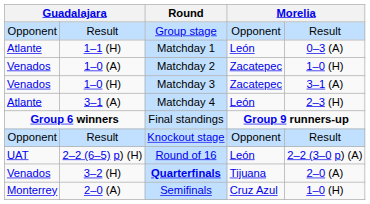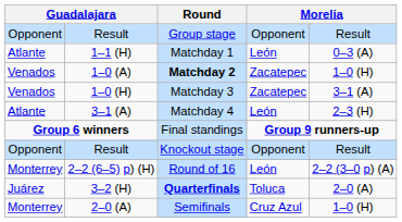 <table class="wikitable" style="text-align:center">
 <tr>
 <th colspan=4><a href='#'>Guadalajara</a></th>
 <th>Round</th>
 <th colspan=4><a href='#'>Morelia</a></th>
 </tr>
 <tr style="background:#c1e0ff;">
 <td>Opponent</td>
 <td colspan=3>Result</td>
 <td><a href='#'>Group stage</a></td>
 <td>Opponent</td>
 <td colspan=3>Result</td>
 </tr>
 <tr>
 <td align=left><a href='#'>Atlante</a></td>
 <td colspan=3><a href='#'>1–1</a> (H)</td>
 <td style="background:#c1e0ff;">Matchday 1</td>
 <td align=left><a href='#'>León</a></td>
 <td colspan=3><a href='#'>0–3</a> (A)</td>
 </tr>
 <tr>
 <td align=left><a href='#'>Venados</a></td>
 <td colspan=3><a href='#'>1–0</a> (A)</td>
-<td style="background:#c1e0ff;">Matchday 2</td>
+<td style="background:#c1e0ff;"><strong>Matchday 2</strong></td>
 <td align=left><a href='#'>Zacatepec</a></td>
 <td colspan=3><a href='#'>1–0</a> (H)</td>
 </tr>
 <tr>
 <td align=left><a href='#'>Venados</a></td>
 <td colspan=3><a href='#'>1–0</a> (H)</td>
 <td style="background:#c1e0ff;">Matchday 3</td>
 <td align=left><a href='#'>Zacatepec</a></td>
 <td colspan=3><a href='#'>3–1</a> (A)</td>
 </tr>
 <tr>
 <td align=left><a href='#'>Atlante</a></td>
 <td colspan=3><a href='#'>3–1</a> (A)</td>
 <td style="background:#c1e0ff;">Matchday 4</td>
 <td align=left><a href='#'>León</a></td>
 <td colspan=3><a href='#'>2–3</a> (H)</td>
 </tr>
 <tr>
 <td colspan=4 valign=top><strong><a href='#'>Group 6</a> winners</strong><br></td>
 <td style="background:#c1e0ff;">Final standings</td>
 <td colspan=4 valign=top><strong><a href='#'>Group 9</a> runners-up</strong><br></td>
 </tr>
 <tr style="background:#c1e0ff;">
 <td>Opponent</td>
 <td colspan=3>Result</td>
 <td><a href='#'>Knockout stage</a></td>
 <td colspan=3>Opponent</td>
 <td>Result</td>
 </tr>
 <tr>
-<td align=left><a href='#'>UAT</a></td>
+<td align=left><a href='#'>Monterrey</a></td>
 <td colspan=3><a href='#'>2–2 (6–5)</a> <a href='#'>p</a>) (H)</td>
 <td style="background:#c1e0ff;"><a href='#'>Round of 16</a></td>
 <td align=left><a href='#'>León</a></td>
 <td colspan=3><a href='#'>2–2 (3–0</a> <a href='#'>p</a>) (A)</td>
 </tr>
 <tr>
-<td align=left><a href='#'>Venados</a></td>
+<td align=left><a href='#'>Juárez</a></td>
 <td colspan=3><a href='#'>3–2</a> (H)</td>
 <td style="background:#c1e0ff;"><strong><a href='#'>Quarterfinals</a></strong></td>
-<td align=left><a href='#'>Tijuana</a></td>
+<td align=left><a href='#'>Toluca</a></td>
 <td colspan=3><a href='#'>2–0</a> (A)</td>
 </tr>
 <tr>
 <td align=left><a href='#'>Monterrey</a></td>
 <td colspan=3><a href='#'>2–0</a> (A)</td>
 <td style="background:#c1e0ff;"><a href='#'>Semifinals</a></td>
 <td align=left><a href='#'>Cruz Azul</a></td>
 <td colspan=3><a href='#'>1–0</a> (H)</td>
 </tr>
 </table>
